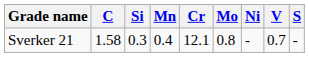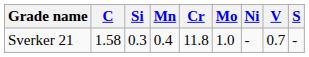 <table class="wikitable">
 <tr>
 <th>Grade name</th>
 <th><a href='#'>C</a></th>
 <th><a href='#'>Si</a></th>
 <th><a href='#'>Mn</a></th>
 <th><a href='#'>Cr</a></th>
 <th><a href='#'>Mo</a></th>
 <th><a href='#'>Ni</a></th>
 <th><a href='#'>V</a></th>
 <th><a href='#'>S</a></th>
 </tr>
 <tr>
 <td>Sverker 21</td>
 <td>1.58</td>
 <td>0.3</td>
 <td>0.4</td>
-<td>12.1</td>
-<td>0.8</td>
+<td>11.8</td>
+<td>1.0</td>
 <td>-</td>
 <td>0.7</td>
 <td>-</td>
 </tr>
 </table>
